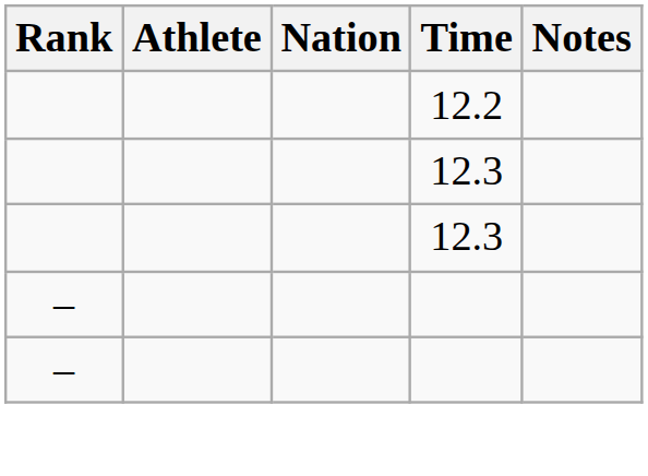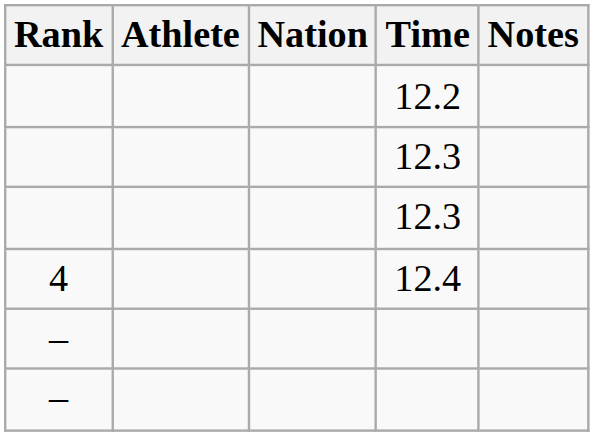 <table class="wikitable sortable" style="text-align:center">
 <tr>
 <th>Rank</th>
 <th>Athlete</th>
 <th>Nation</th>
 <th>Time</th>
 <th>Notes</th>
 </tr>
 <tr>
 <td></td>
 <td align=left></td>
 <td align=left></td>
 <td>12.2</td>
 <td></td>
 </tr>
 <tr>
 <td></td>
 <td align=left></td>
 <td align=left></td>
 <td>12.3</td>
 <td></td>
 </tr>
 <tr>
 <td></td>
 <td align=left></td>
 <td align=left></td>
 <td>12.3</td>
 <td></td>
 </tr>
 <tr>
+<td>4</td>
+<td align=left></td>
+<td align=left></td>
+<td>12.4</td>
+<td></td>
+</tr>
+<tr>
 <td data-sort-value=5>–</td>
 <td align=left></td>
 <td align=left></td>
 <td></td>
 <td></td>
 </tr>
 <tr>
 <td data-sort-value=5>–</td>
 <td align=left></td>
 <td align=left></td>
 <td></td>
 <td></td>
 </tr>
 </table>
